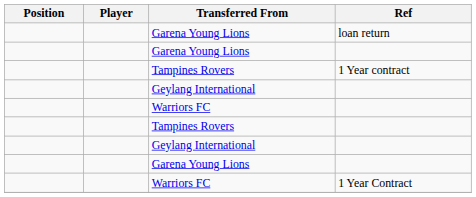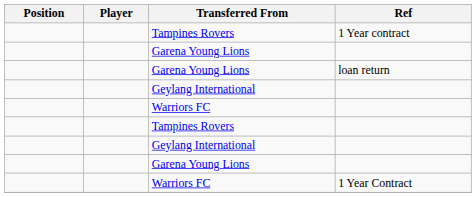 <table class="wikitable sortable" style="width:50%; text-align:center; font-size:100%; text-align:left;">
 <tr>
 <th><strong>Position</strong></th>
 <th><strong>Player</strong></th>
 <th><strong>Transferred From</strong></th>
 <th><strong>Ref</strong></th>
 </tr>
 <tr>
 <td></td>
 <td></td>
-<td> <a href='#'>Garena Young Lions</a></td>
-<td>loan return </td>
+<td> <a href='#'>Tampines Rovers</a></td>
+<td>1 Year contract </td>
 </tr>
 <tr>
 <td></td>
 <td></td>
 <td> <a href='#'>Garena Young Lions</a></td>
 <td></td>
 </tr>
 <tr>
 <td></td>
 <td></td>
-<td> <a href='#'>Tampines Rovers</a></td>
-<td>1 Year contract </td>
+<td> <a href='#'>Garena Young Lions</a></td>
+<td>loan return </td>
 </tr>
 <tr>
 <td></td>
 <td></td>
 <td> <a href='#'>Geylang International</a></td>
 <td></td>
 </tr>
 <tr>
 <td></td>
 <td></td>
 <td> <a href='#'>Warriors FC</a></td>
 <td></td>
 </tr>
 <tr>
 <td></td>
 <td></td>
 <td> <a href='#'>Tampines Rovers</a></td>
 <td></td>
 </tr>
 <tr>
 <td></td>
 <td></td>
 <td> <a href='#'>Geylang International</a></td>
 <td></td>
 </tr>
 <tr>
 <td></td>
 <td></td>
 <td> <a href='#'>Garena Young Lions</a></td>
 <td></td>
 </tr>
 <tr>
 <td></td>
 <td></td>
 <td> <a href='#'>Warriors FC</a></td>
 <td>1 Year Contract </td>
 </tr>
 <tr>
 </tr>
 </table>
